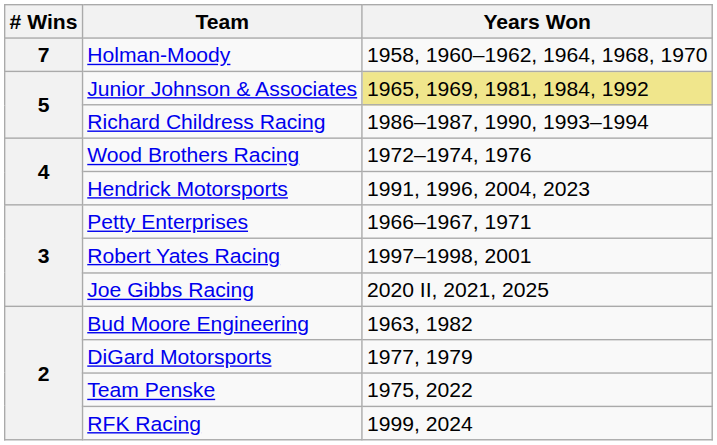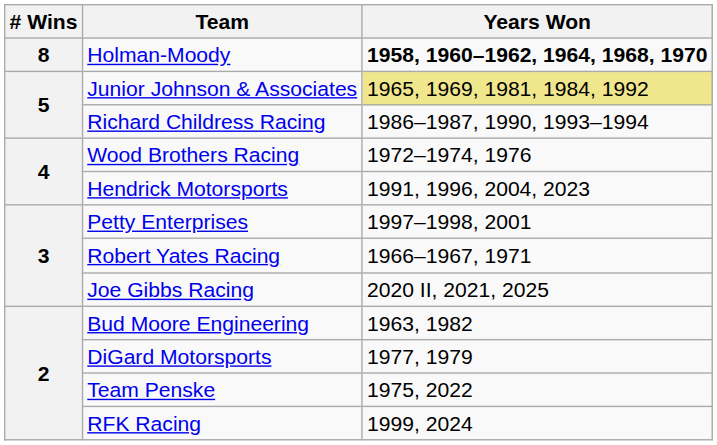 <table class="wikitable" style="font-size: 95%;">
 <tr>
 <th># Wins</th>
 <th>Team</th>
 <th>Years Won</th>
 </tr>
 <tr>
-<th>7</th>
+<th>8</th>
 <td><a href='#'>Holman-Moody</a></td>
-<td>1958, 1960–1962, 1964, 1968, 1970</td>
+<td><strong>1958, 1960–1962, 1964, 1968, 1970</strong></td>
 </tr>
 <tr>
 <th rowspan="2">5</th>
 <td><a href='#'>Junior Johnson & Associates</a></td>
 <td style="background: khaki;">1965, 1969, 1981, 1984, 1992</td>
 </tr>
 <tr>
 <td><a href='#'>Richard Childress Racing</a></td>
 <td>1986–1987, 1990, 1993–1994</td>
 </tr>
 <tr>
 <th rowspan="2">4</th>
 <td><a href='#'>Wood Brothers Racing</a></td>
 <td>1972–1974, 1976</td>
 </tr>
 <tr>
 <td><a href='#'>Hendrick Motorsports</a></td>
 <td>1991, 1996, 2004, 2023</td>
 </tr>
 <tr>
 <th rowspan="3">3</th>
 <td><a href='#'>Petty Enterprises</a></td>
-<td>1966–1967, 1971</td>
+<td>1997–1998, 2001</td>
 </tr>
 <tr>
 <td><a href='#'>Robert Yates Racing</a></td>
-<td>1997–1998, 2001</td>
+<td>1966–1967, 1971</td>
 </tr>
 <tr>
 <td><a href='#'>Joe Gibbs Racing</a></td>
 <td>2020 II, 2021, 2025</td>
 </tr>
 <tr>
 <th rowspan="4">2</th>
 <td><a href='#'>Bud Moore Engineering</a></td>
 <td>1963, 1982</td>
 </tr>
 <tr>
 <td><a href='#'>DiGard Motorsports</a></td>
 <td>1977, 1979</td>
 </tr>
 <tr>
 <td><a href='#'>Team Penske</a></td>
 <td>1975, 2022</td>
 </tr>
 <tr>
 <td><a href='#'>RFK Racing</a></td>
 <td>1999, 2024</td>
 </tr>
 </table>
